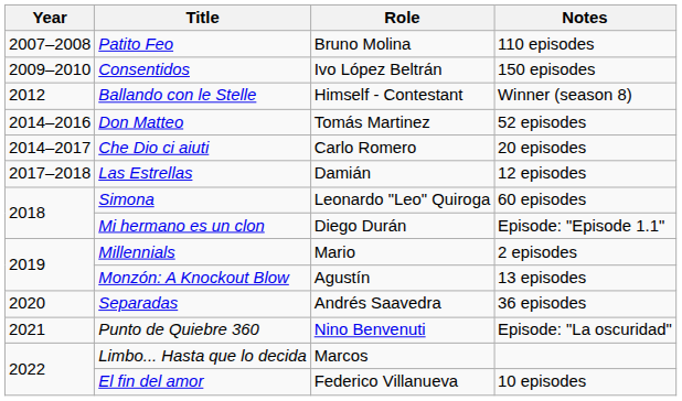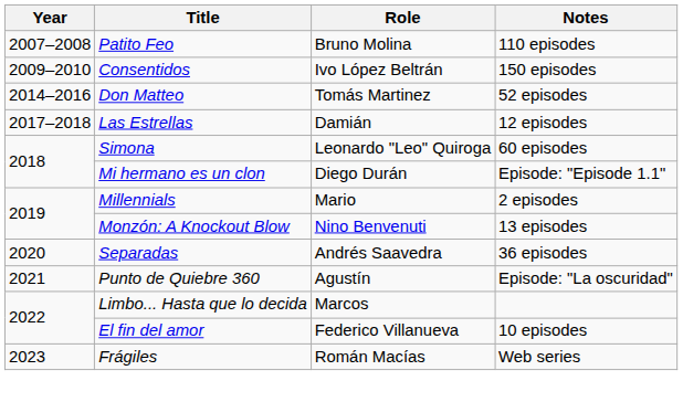 <table class="wikitable">
 <tr>
 <th>Year</th>
 <th>Title</th>
 <th>Role</th>
 <th>Notes</th>
 </tr>
 <tr>
 <td>2007–2008</td>
 <td><em><a href='#'>Patito Feo</a></em></td>
 <td>Bruno Molina</td>
 <td>110 episodes</td>
 </tr>
 <tr>
 <td>2009–2010</td>
 <td><em><a href='#'>Consentidos</a></em></td>
 <td>Ivo López Beltrán</td>
 <td>150 episodes</td>
 </tr>
 <tr>
-<td>2012</td>
-<td><em><a href='#'>Ballando con le Stelle</a></em></td>
-<td>Himself - Contestant</td>
-<td>Winner (season 8)</td>
-</tr>
-<tr>
 <td>2014–2016</td>
 <td><em><a href='#'>Don Matteo</a></em></td>
 <td>Tomás Martinez</td>
 <td>52 episodes</td>
-</tr>
-<tr>
-<td>2014–2017</td>
-<td><em><a href='#'>Che Dio ci aiuti</a></em></td>
-<td>Carlo Romero</td>
-<td>20 episodes</td>
 </tr>
 <tr>
 <td>2017–2018</td>
 <td><em><a href='#'>Las Estrellas</a></em></td>
 <td>Damián</td>
 <td>12 episodes</td>
 </tr>
 <tr>
 <td rowspan="2">2018</td>
 <td><em><a href='#'>Simona</a></em></td>
 <td>Leonardo "Leo" Quiroga</td>
 <td>60 episodes</td>
 </tr>
 <tr>
 <td><em><a href='#'>Mi hermano es un clon</a></em></td>
 <td>Diego Durán</td>
 <td>Episode: "Episode 1.1"</td>
 </tr>
 <tr>
 <td rowspan="2">2019</td>
 <td><em><a href='#'>Millennials</a></em></td>
 <td>Mario</td>
 <td>2 episodes</td>
 </tr>
 <tr>
 <td><em><a href='#'>Monzón: A Knockout Blow</a></em></td>
-<td>Agustín</td>
+<td><a href='#'>Nino Benvenuti</a></td>
 <td>13 episodes</td>
 </tr>
 <tr>
 <td>2020</td>
 <td><em><a href='#'>Separadas</a></em></td>
 <td>Andrés Saavedra</td>
 <td>36 episodes</td>
 </tr>
 <tr>
 <td>2021</td>
 <td><em>Punto de Quiebre 360</em></td>
-<td><a href='#'>Nino Benvenuti</a></td>
+<td>Agustín</td>
 <td>Episode: "La oscuridad"</td>
 </tr>
 <tr>
 <td rowspan="2">2022</td>
 <td><em>Limbo... Hasta que lo decida</em></td>
 <td>Marcos</td>
 <td></td>
 </tr>
 <tr>
 <td><em><a href='#'>El fin del amor</a></em></td>
 <td>Federico Villanueva</td>
 <td>10 episodes</td>
 </tr>
+<tr>
+<td>2023</td>
+<td><em>Frágiles</em></td>
+<td>Román Macías</td>
+<td>Web series</td>
+</tr>
 </table>
